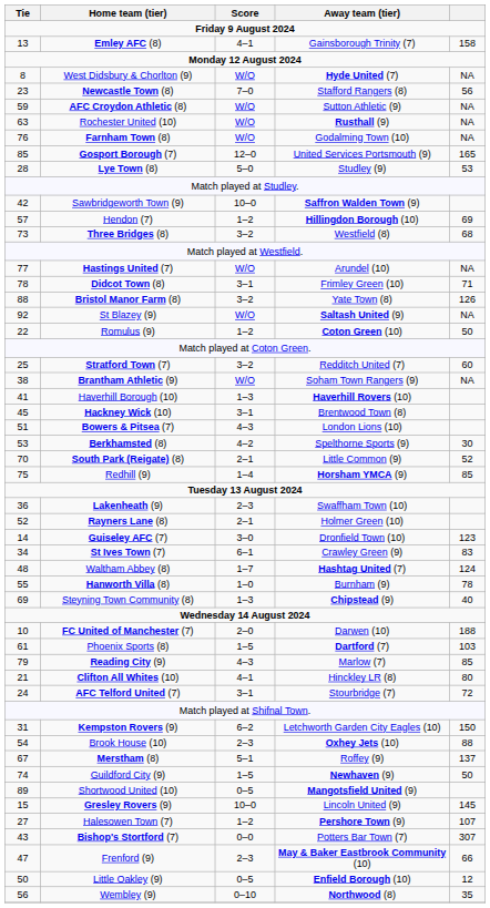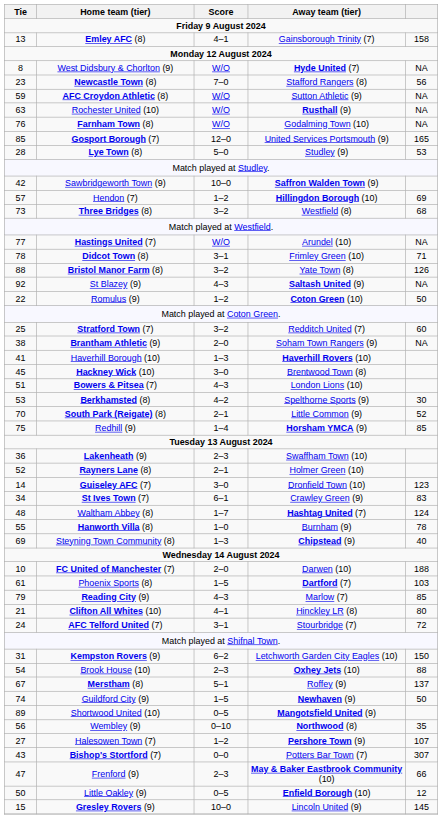 <table class="wikitable" style="width:700px;text-align:center;font-size:90%">
 <tr>
 <th scope="col" style="width: 7.50%">Tie</th>
 <th scope="col" style="width:36.25%">Home team (tier)</th>
 <th scope="col" style="width:12.50%">Score</th>
 <th scope="col" style="width:36.25%">Away team (tier)</th>
 <th scope="col" style="width: 7.50%"></th>
 </tr>
 <tr>
 <td colspan="5"><strong>Friday 9 August 2024</strong></td>
 </tr>
 <tr>
 <td>13</td>
 <td><strong><a href='#'>Emley AFC</a></strong> (8)</td>
 <td>4–1</td>
 <td><a href='#'>Gainsborough Trinity</a> (7)</td>
 <td>158</td>
 </tr>
 <tr>
 <td colspan="5"><strong>Monday 12 August 2024</strong></td>
 </tr>
 <tr>
 <td>8</td>
 <td><a href='#'>West Didsbury & Chorlton</a> (9)</td>
 <td><a href='#'>W/O</a></td>
 <td><strong><a href='#'>Hyde United</a></strong> (7)</td>
 <td>NA</td>
 </tr>
 <tr>
 <td>23</td>
 <td><strong><a href='#'>Newcastle Town</a></strong> (8)</td>
 <td>7–0</td>
 <td><a href='#'>Stafford Rangers</a> (8)</td>
 <td>56</td>
 </tr>
 <tr>
 <td>59</td>
 <td><strong><a href='#'>AFC Croydon Athletic</a></strong> (8)</td>
 <td><a href='#'>W/O</a></td>
 <td><a href='#'> Sutton Athletic</a> (9)</td>
 <td>NA</td>
 </tr>
 <tr>
 <td>63</td>
 <td><a href='#'>Rochester United</a> (10)</td>
 <td><a href='#'>W/O</a></td>
 <td><strong><a href='#'>Rusthall</a></strong> (9)</td>
 <td>NA</td>
 </tr>
 <tr>
 <td>76</td>
 <td><strong><a href='#'>Farnham Town</a></strong> (8)</td>
 <td><a href='#'>W/O</a></td>
 <td><a href='#'>Godalming Town</a> (10)</td>
 <td>NA</td>
 </tr>
 <tr>
 <td>85</td>
 <td><strong><a href='#'>Gosport Borough</a></strong> (7)</td>
 <td>12–0</td>
 <td><a href='#'>United Services Portsmouth</a> (9)</td>
 <td>165</td>
 </tr>
 <tr>
 <td>28</td>
 <td><strong> <a href='#'>Lye Town</a></strong> (8)</td>
 <td>5–0</td>
 <td><a href='#'> Studley</a> (9)</td>
 <td>53</td>
 </tr>
 <tr>
 <td colspan="5" style="background:GhostWhite;height:20px;text-align:center">Match played at <a href='#'> Studley</a>.</td>
 </tr>
 <tr>
 <td>42</td>
 <td><a href='#'> Sawbridgeworth Town</a> (9)</td>
 <td>10–0</td>
 <td><strong><a href='#'>Saffron Walden Town</a></strong> (9)</td>
 <td></td>
 </tr>
 <tr>
 <td>57</td>
 <td><a href='#'> Hendon</a> (7)</td>
 <td>1–2</td>
 <td><strong> <a href='#'>Hillingdon Borough</a></strong> (10)</td>
 <td>69</td>
 </tr>
 <tr>
 <td>73</td>
 <td><strong><a href='#'>Three Bridges</a></strong> (8)</td>
 <td>3–2</td>
 <td><a href='#'> Westfield</a> (8)</td>
 <td>68</td>
 </tr>
 <tr>
 <td colspan="5" style="background:GhostWhite;height:20px;text-align:center">Match played at <a href='#'> Westfield</a>.</td>
 </tr>
 <tr>
 <td>77</td>
 <td><strong><a href='#'>Hastings United</a></strong> (7)</td>
 <td><a href='#'>W/O</a></td>
 <td><a href='#'>Arundel</a> (10)</td>
 <td>NA</td>
 </tr>
 <tr>
 <td>78</td>
 <td><strong><a href='#'>Didcot Town</a></strong> (8)</td>
 <td>3–1</td>
 <td><a href='#'> Frimley Green</a> (10)</td>
 <td>71</td>
 </tr>
 <tr>
 <td>88</td>
 <td><strong> <a href='#'>Bristol Manor Farm</a></strong> (8)</td>
 <td>3–2</td>
 <td><a href='#'>Yate Town</a> (8)</td>
 <td>126</td>
 </tr>
 <tr>
 <td>92</td>
 <td><a href='#'> St Blazey</a> (9)</td>
-<td><a href='#'>W/O</a></td>
+<td>4–3</td>
 <td><strong><a href='#'>Saltash United</a></strong> (9)</td>
 <td>NA</td>
 </tr>
 <tr>
 <td>22</td>
 <td><a href='#'> Romulus</a> (9)</td>
 <td>1–2</td>
 <td><strong> <a href='#'>Coton Green</a></strong> (10)</td>
 <td>50</td>
 </tr>
 <tr>
 <td colspan="5" style="background:GhostWhite;height:20px;text-align:center">Match played at <a href='#'> Coton Green</a>.</td>
 </tr>
 <tr>
 <td>25</td>
 <td><strong><a href='#'>Stratford Town</a></strong> (7)</td>
 <td>3–2</td>
 <td><a href='#'>Redditch United</a> (7)</td>
 <td>60</td>
 </tr>
 <tr>
 <td>38</td>
 <td><strong><a href='#'>Brantham Athletic</a></strong> (9)</td>
-<td><a href='#'>W/O</a></td>
+<td>2–0</td>
 <td><a href='#'>Soham Town Rangers</a> (9)</td>
 <td>NA</td>
 </tr>
 <tr>
 <td>41</td>
 <td><a href='#'> Haverhill Borough</a> (10)</td>
 <td>1–3</td>
 <td><strong><a href='#'>Haverhill Rovers</a></strong> (10)</td>
 <td></td>
 </tr>
 <tr>
 <td>45</td>
 <td><strong> <a href='#'>Hackney Wick</a></strong> (10)</td>
-<td>3–1</td>
+<td>3–0</td>
 <td><a href='#'> Brentwood Town</a> (8)</td>
 <td></td>
 </tr>
 <tr>
 <td>51</td>
 <td><strong> <a href='#'>Bowers & Pitsea</a></strong> (7)</td>
 <td>4–3</td>
 <td><a href='#'> London Lions</a> (10)</td>
 <td></td>
 </tr>
 <tr>
 <td>53</td>
 <td><strong><a href='#'>Berkhamsted</a></strong> (8)</td>
 <td>4–2</td>
 <td><a href='#'> Spelthorne Sports</a> (9)</td>
 <td>30</td>
 </tr>
 <tr>
 <td>70</td>
 <td><strong> <a href='#'>South Park (Reigate)</a></strong> (8)</td>
 <td>2–1</td>
 <td><a href='#'> Little Common</a> (9)</td>
 <td>52</td>
 </tr>
 <tr>
 <td>75</td>
 <td><a href='#'> Redhill</a> (9)</td>
 <td>1–4</td>
 <td><strong> <a href='#'>Horsham YMCA</a></strong> (9)</td>
 <td>85</td>
 </tr>
 <tr>
 <td colspan="5"><strong>Tuesday 13 August 2024</strong></td>
 </tr>
 <tr>
 <td>36</td>
 <td><strong><a href='#'>Lakenheath</a></strong> (9)</td>
 <td>2–3</td>
 <td><a href='#'>Swaffham Town</a> (10)</td>
 <td></td>
 </tr>
 <tr>
 <td>52</td>
 <td><strong><a href='#'>Rayners Lane</a></strong> (8)</td>
 <td>2–1</td>
 <td><a href='#'>Holmer Green</a> (10)</td>
 <td></td>
 </tr>
 <tr>
 <td>14</td>
 <td><strong><a href='#'>Guiseley AFC</a></strong> (7)</td>
 <td>3–0</td>
 <td><a href='#'>Dronfield Town</a> (10)</td>
 <td>123</td>
 </tr>
 <tr>
 <td>34</td>
 <td><strong><a href='#'>St Ives Town</a></strong> (7)</td>
 <td>6–1</td>
 <td><a href='#'>Crawley Green</a> (9)</td>
 <td>83</td>
 </tr>
 <tr>
 <td>48</td>
 <td><a href='#'>Waltham Abbey</a> (8)</td>
 <td>1–7</td>
 <td><strong><a href='#'>Hashtag United</a></strong> (7)</td>
 <td>124</td>
 </tr>
 <tr>
 <td>55</td>
 <td><strong><a href='#'>Hanworth Villa</a></strong> (8)</td>
 <td>1–0</td>
 <td><a href='#'>Burnham</a> (9)</td>
 <td>78</td>
 </tr>
 <tr>
 <td>69</td>
 <td><a href='#'>Steyning Town Community</a> (8)</td>
 <td>1–3</td>
 <td><strong><a href='#'>Chipstead</a></strong> (9)</td>
 <td>40</td>
 </tr>
 <tr>
 <td colspan="5"><strong>Wednesday 14 August 2024</strong></td>
 </tr>
 <tr>
 <td>10</td>
 <td><strong><a href='#'>FC United of Manchester</a></strong> (7)</td>
 <td>2–0</td>
 <td><a href='#'>Darwen</a> (10)</td>
 <td>188</td>
 </tr>
 <tr>
 <td>61</td>
 <td><a href='#'>Phoenix Sports</a> (8)</td>
 <td>1–5</td>
 <td><strong><a href='#'>Dartford</a></strong> (7)</td>
 <td>103</td>
 </tr>
 <tr>
 <td>79</td>
 <td><strong><a href='#'>Reading City</a></strong> (9)</td>
 <td>4–3</td>
 <td><a href='#'>Marlow</a> (7)</td>
 <td>85</td>
 </tr>
 <tr>
 <td>21</td>
 <td><strong> <a href='#'>Clifton All Whites</a></strong> (10)</td>
 <td>4–1</td>
 <td><a href='#'>Hinckley LR</a> (8)</td>
 <td>80</td>
 </tr>
 <tr>
 <td>24</td>
 <td><strong><a href='#'>AFC Telford United</a></strong> (7)</td>
 <td>3–1</td>
 <td><a href='#'>Stourbridge</a> (7)</td>
 <td>72</td>
 </tr>
 <tr>
 <td colspan="5" style="background:GhostWhite;height:20px;text-align:center">Match played at <a href='#'>Shifnal Town</a>.</td>
 </tr>
 <tr>
 <td>31</td>
 <td><strong><a href='#'>Kempston Rovers</a></strong> (9)</td>
 <td>6–2</td>
 <td><a href='#'>Letchworth Garden City Eagles</a> (10)</td>
 <td>150</td>
 </tr>
 <tr>
 <td>54</td>
 <td><a href='#'>Brook House</a> (10)</td>
 <td>2–3</td>
 <td><strong><a href='#'>Oxhey Jets</a></strong> (10)</td>
 <td>88</td>
 </tr>
 <tr>
 <td>67</td>
 <td><strong><a href='#'>Merstham</a></strong> (8)</td>
 <td>5–1</td>
 <td><a href='#'>Roffey</a> (9)</td>
 <td>137</td>
 </tr>
 <tr>
 <td>74</td>
 <td><a href='#'>Guildford City</a> (9)</td>
 <td>1–5</td>
 <td><strong><a href='#'>Newhaven</a></strong> (9)</td>
 <td>50</td>
 </tr>
 <tr>
 <td>89</td>
 <td><a href='#'>Shortwood United</a> (10)</td>
 <td>0–5</td>
 <td><strong><a href='#'>Mangotsfield United</a></strong> (9)</td>
 <td></td>
 </tr>
 <tr>
-<td>15</td>
-<td><strong><a href='#'>Gresley Rovers</a></strong> (9)</td>
-<td>10–0</td>
-<td><a href='#'>Lincoln United</a> (9)</td>
-<td>145</td>
+<td>56</td>
+<td><a href='#'>Wembley</a> (9)</td>
+<td>0–10</td>
+<td><strong><a href='#'>Northwood</a></strong> (8)</td>
+<td>35</td>
 </tr>
 <tr>
 <td>27</td>
 <td><a href='#'>Halesowen Town</a> (7)</td>
 <td>1–2</td>
 <td><strong><a href='#'>Pershore Town</a></strong> (9)</td>
 <td>107</td>
 </tr>
 <tr>
 <td>43</td>
 <td><strong><a href='#'>Bishop's Stortford</a></strong> (7)</td>
 <td>0–0 </td>
 <td><a href='#'>Potters Bar Town</a> (7)</td>
 <td>307</td>
 </tr>
 <tr>
 <td>47</td>
 <td><a href='#'>Frenford</a> (9)</td>
 <td>2–3</td>
 <td><strong><a href='#'>May & Baker Eastbrook Community</a></strong> (10)</td>
 <td>66</td>
 </tr>
 <tr>
 <td>50</td>
 <td><a href='#'>Little Oakley</a> (9)</td>
 <td>0–5</td>
 <td><strong><a href='#'>Enfield Borough</a></strong> (10)</td>
 <td>12</td>
 </tr>
 <tr>
-<td>56</td>
-<td><a href='#'>Wembley</a> (9)</td>
-<td>0–10</td>
-<td><strong><a href='#'>Northwood</a></strong> (8)</td>
-<td>35</td>
+<td>15</td>
+<td><strong><a href='#'>Gresley Rovers</a></strong> (9)</td>
+<td>10–0</td>
+<td><a href='#'>Lincoln United</a> (9)</td>
+<td>145</td>
 </tr>
 <tr>
 </tr>
 </table>
